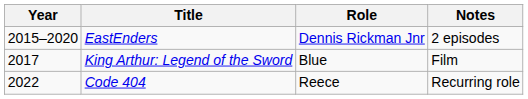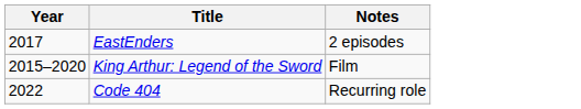 <table class="wikitable">
 <tr>
 <th>Year</th>
 <th>Title</th>
-<th>Role</th>
 <th>Notes</th>
 </tr>
 <tr>
-<td>2015–2020</td>
+<td>2017</td>
 <td><em><a href='#'>EastEnders</a></em></td>
-<td><a href='#'>Dennis Rickman Jnr</a></td>
 <td>2 episodes</td>
 </tr>
 <tr>
-<td>2017</td>
+<td>2015–2020</td>
 <td><em><a href='#'>King Arthur: Legend of the Sword</a></em></td>
-<td>Blue</td>
 <td>Film</td>
 </tr>
 <tr>
 <td>2022</td>
 <td><em><a href='#'>Code 404</a></em></td>
-<td>Reece</td>
 <td>Recurring role</td>
 </tr>
 </table>
